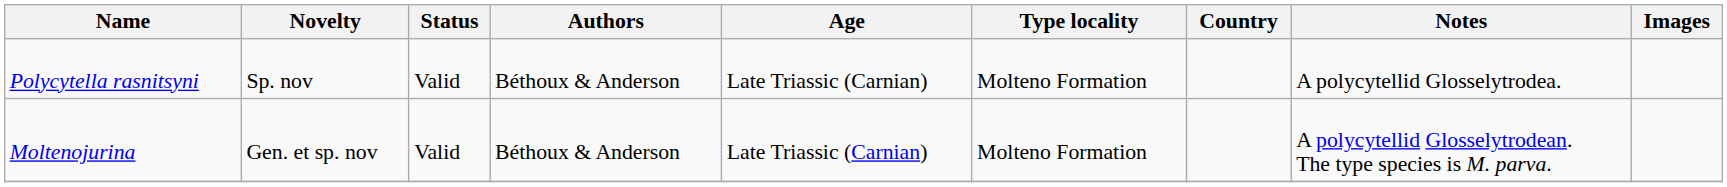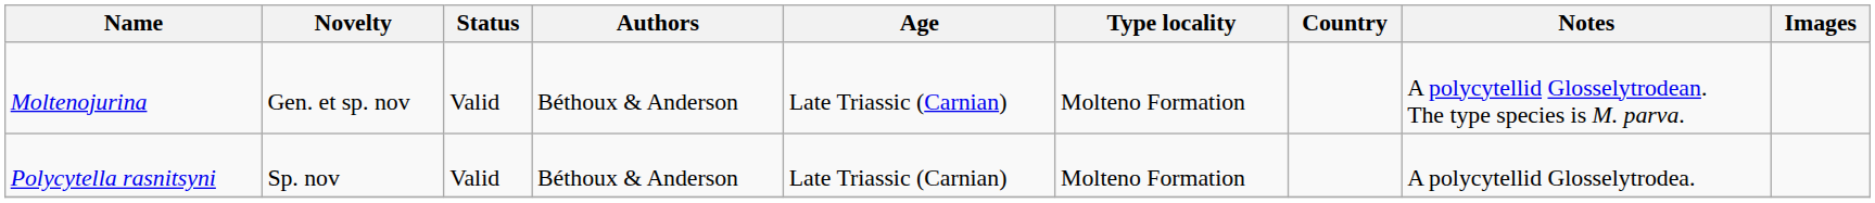 <table class="wikitable sortable" align="center" width="100%">
 <tr>
 <th>Name</th>
 <th>Novelty</th>
 <th>Status</th>
 <th>Authors</th>
 <th>Age</th>
 <th>Type locality</th>
 <th>Country</th>
 <th>Notes</th>
 <th>Images</th>
 </tr>
 <tr>
+<td><br><em><a href='#'>Moltenojurina</a></em></td>
+<td><br>Gen. et sp. nov</td>
+<td><br>Valid</td>
+<td><br>Béthoux & Anderson</td>
+<td><br>Late Triassic (<a href='#'>Carnian</a>)</td>
+<td><br>Molteno Formation</td>
+<td><br></td>
+<td><br>A <a href='#'>polycytellid</a> <a href='#'>Glosselytrodean</a>.<br> The type species is <em>M. parva</em>.</td>
+<td></td>
+</tr>
+<tr>
 <td><br><em><a href='#'>Polycytella rasnitsyni</a></em></td>
 <td><br>Sp. nov</td>
 <td><br>Valid</td>
 <td><br>Béthoux & Anderson</td>
 <td><br>Late Triassic (Carnian)</td>
 <td><br>Molteno Formation</td>
 <td><br></td>
 <td><br>A polycytellid Glosselytrodea.</td>
 <td></td>
 </tr>
 <tr>
-<td><br><em><a href='#'>Moltenojurina</a></em></td>
-<td><br>Gen. et sp. nov</td>
-<td><br>Valid</td>
-<td><br>Béthoux & Anderson</td>
-<td><br>Late Triassic (<a href='#'>Carnian</a>)</td>
-<td><br>Molteno Formation</td>
-<td><br></td>
-<td><br>A <a href='#'>polycytellid</a> <a href='#'>Glosselytrodean</a>.<br> The type species is <em>M. parva</em>.</td>
-<td></td>
-</tr>
-<tr>
 </tr>
 </table>
